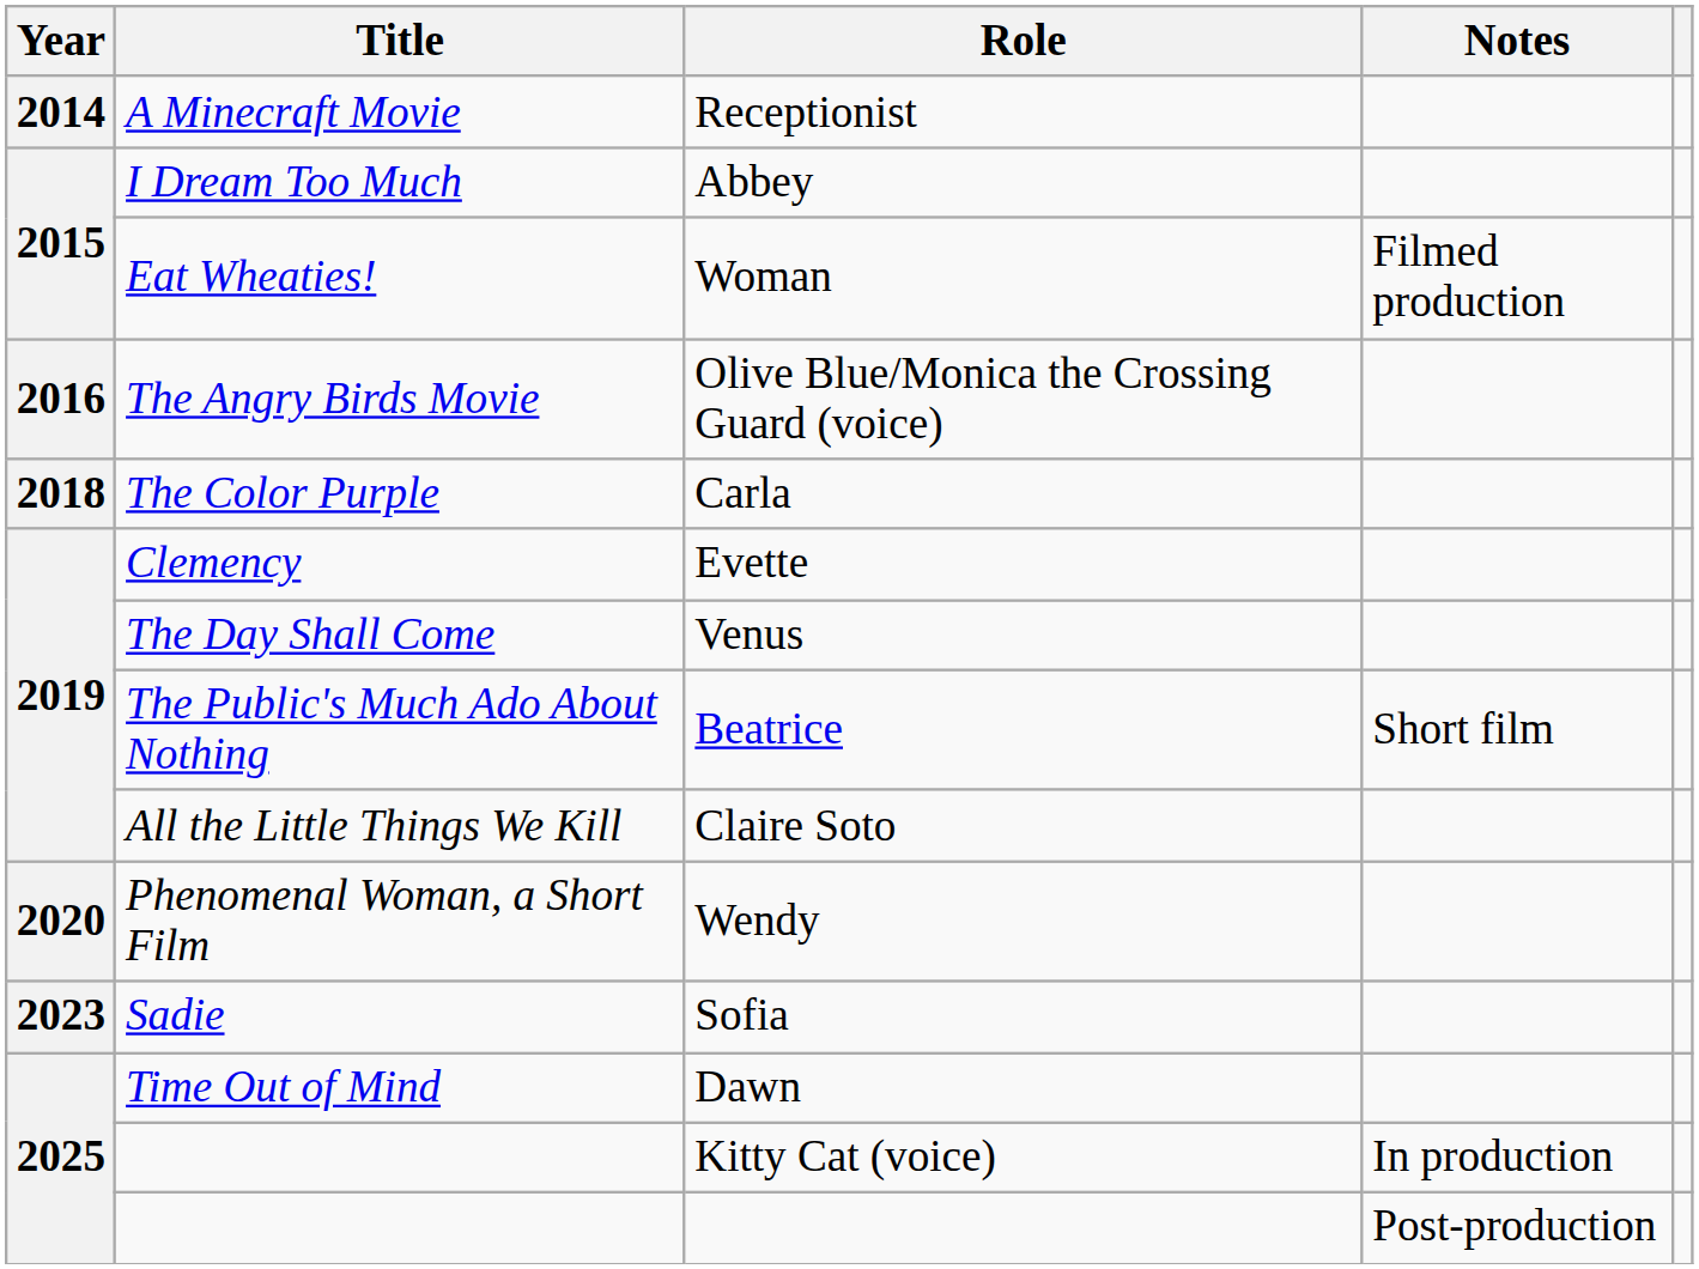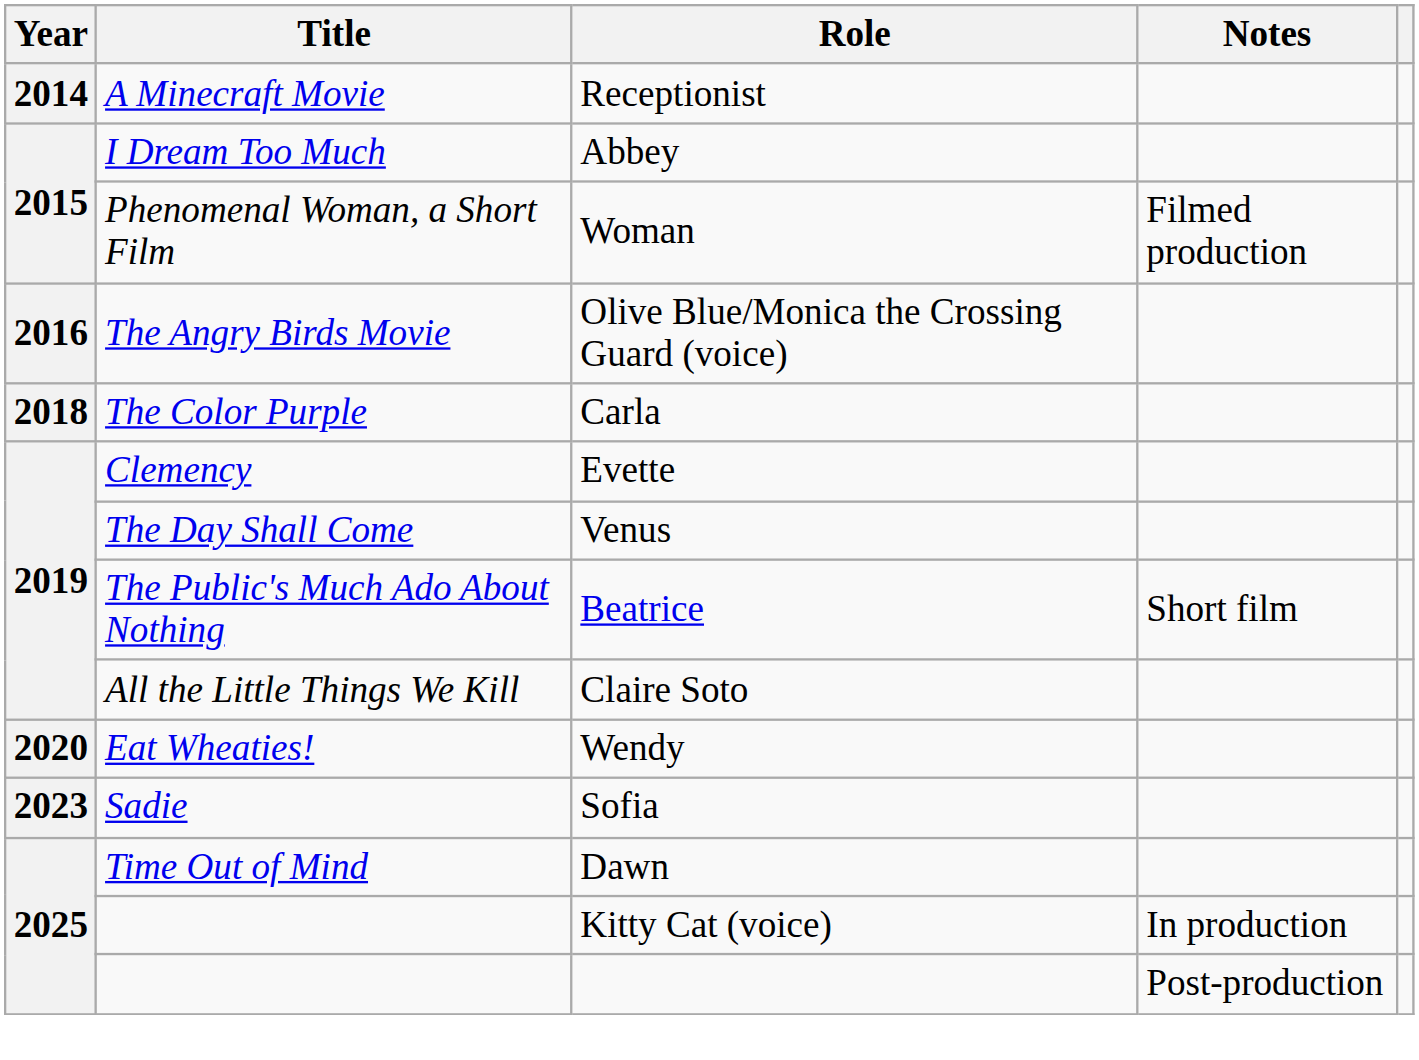 <table class="wikitable plainrowheaders sortable"  style=font-size:100%>
 <tr>
 <th scope="col">Year</th>
 <th scope="col">Title</th>
 <th scope="col">Role</th>
 <th scope="col" class="unsortable">Notes</th>
 <th scope="col" class="unsortable"></th>
 </tr>
 <tr>
 <th scope="row">2014</th>
 <td><em><a href='#'>A Minecraft Movie</a></em></td>
 <td>Receptionist</td>
 <td></td>
 <td></td>
 </tr>
 <tr>
 <th scope="row" rowspan="2">2015</th>
 <td><em><a href='#'>I Dream Too Much</a></em></td>
 <td>Abbey</td>
 <td></td>
 <td></td>
 </tr>
 <tr>
-<td><em><a href='#'>Eat Wheaties!</a></em></td>
+<td><em>Phenomenal Woman, a Short Film</em></td>
 <td>Woman</td>
 <td>Filmed production</td>
 <td></td>
 </tr>
 <tr>
 <th scope="row">2016</th>
 <td><em><a href='#'>The Angry Birds Movie</a></em></td>
 <td>Olive Blue/Monica the Crossing Guard (voice)</td>
 <td></td>
 <td></td>
 </tr>
 <tr>
 <th scope="row">2018</th>
 <td><em><a href='#'>The Color Purple</a></em></td>
 <td>Carla</td>
 <td></td>
 <td></td>
 </tr>
 <tr>
 <th scope="row" rowspan="4">2019</th>
 <td><em><a href='#'>Clemency</a></em></td>
 <td>Evette</td>
 <td></td>
 <td></td>
 </tr>
 <tr>
 <td><em><a href='#'>The Day Shall Come</a></em></td>
 <td>Venus</td>
 <td></td>
 <td></td>
 </tr>
 <tr>
 <td><em><a href='#'>The Public's Much Ado About Nothing</a></em></td>
 <td><a href='#'>Beatrice</a></td>
 <td>Short film</td>
 <td></td>
 </tr>
 <tr>
 <td><em>All the Little Things We Kill</em></td>
 <td>Claire Soto</td>
 <td></td>
 <td></td>
 </tr>
 <tr>
 <th scope="row">2020</th>
-<td><em>Phenomenal Woman, a Short Film</em></td>
+<td><em><a href='#'>Eat Wheaties!</a></em></td>
 <td>Wendy</td>
 <td></td>
 <td></td>
 </tr>
 <tr>
 <th scope="row">2023</th>
 <td><em><a href='#'>Sadie</a></em></td>
 <td>Sofia</td>
 <td></td>
 <td></td>
 </tr>
 <tr>
 <th scope="row" rowspan="3">2025</th>
 <td><em><a href='#'>Time Out of Mind</a></em></td>
 <td>Dawn</td>
 <td></td>
 <td></td>
 </tr>
 <tr>
 <td></td>
 <td>Kitty Cat (voice)</td>
 <td>In production</td>
 <td></td>
 </tr>
 <tr>
 <td></td>
 <td></td>
 <td>Post-production</td>
 <td></td>
 </tr>
 </table>
